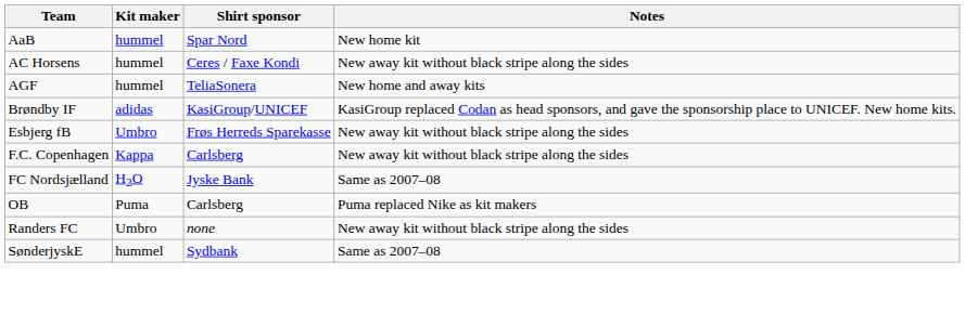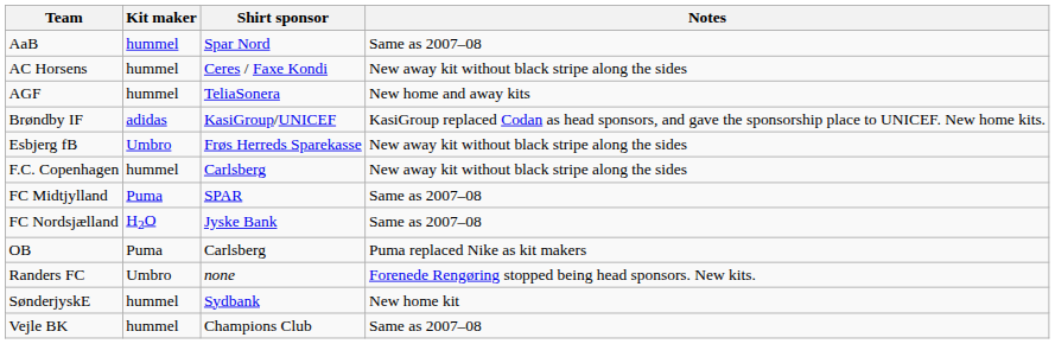 <table class="wikitable">
 <tr>
 <th>Team</th>
 <th>Kit maker</th>
 <th>Shirt sponsor</th>
 <th>Notes</th>
 </tr>
 <tr>
 <td>AaB</td>
 <td><a href='#'>hummel</a></td>
 <td><a href='#'>Spar Nord</a></td>
-<td>New home kit</td>
+<td>Same as 2007–08</td>
 </tr>
 <tr>
 <td>AC Horsens</td>
 <td>hummel</td>
 <td><a href='#'>Ceres</a> / <a href='#'>Faxe Kondi</a></td>
 <td>New away kit without black stripe along the sides</td>
 </tr>
 <tr>
 <td>AGF</td>
 <td>hummel</td>
 <td><a href='#'>TeliaSonera</a></td>
 <td>New home and away kits</td>
 </tr>
 <tr>
 <td>Brøndby IF</td>
 <td><a href='#'>adidas</a></td>
 <td><a href='#'>KasiGroup</a>/<a href='#'>UNICEF</a></td>
 <td>KasiGroup replaced <a href='#'>Codan</a> as head sponsors, and gave the sponsorship place to UNICEF. New home kits.</td>
 </tr>
 <tr>
 <td>Esbjerg fB</td>
 <td><a href='#'>Umbro</a></td>
 <td><a href='#'>Frøs Herreds Sparekasse</a></td>
 <td>New away kit without black stripe along the sides</td>
 </tr>
 <tr>
 <td>F.C. Copenhagen</td>
-<td><a href='#'>Kappa</a></td>
+<td>hummel</td>
 <td><a href='#'>Carlsberg</a></td>
 <td>New away kit without black stripe along the sides</td>
+</tr>
+<tr>
+<td>FC Midtjylland</td>
+<td><a href='#'>Puma</a></td>
+<td><a href='#'>SPAR</a></td>
+<td>Same as 2007–08</td>
 </tr>
 <tr>
 <td>FC Nordsjælland</td>
 <td><a href='#'>H<sub>2</sub>O</a></td>
 <td><a href='#'>Jyske Bank</a></td>
 <td>Same as 2007–08</td>
 </tr>
 <tr>
 <td>OB</td>
 <td>Puma</td>
 <td>Carlsberg</td>
 <td>Puma replaced Nike as kit makers</td>
 </tr>
 <tr>
 <td>Randers FC</td>
 <td>Umbro</td>
 <td><em>none</em></td>
-<td>New away kit without black stripe along the sides</td>
+<td><a href='#'>Forenede Rengøring</a> stopped being head sponsors. New kits.</td>
 </tr>
 <tr>
 <td>SønderjyskE</td>
 <td>hummel</td>
 <td><a href='#'>Sydbank</a></td>
+<td>New home kit</td>
+</tr>
+<tr>
+<td>Vejle BK</td>
+<td>hummel</td>
+<td>Champions Club</td>
 <td>Same as 2007–08</td>
 </tr>
 </table>
